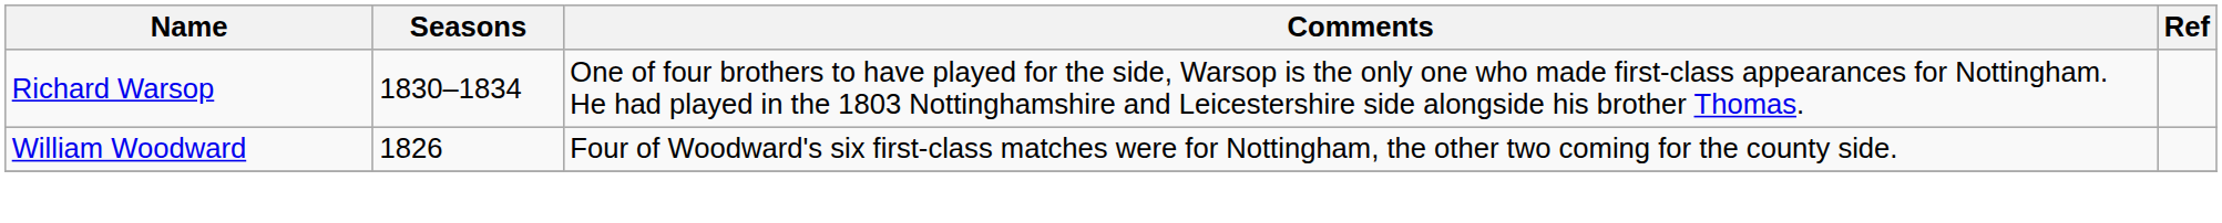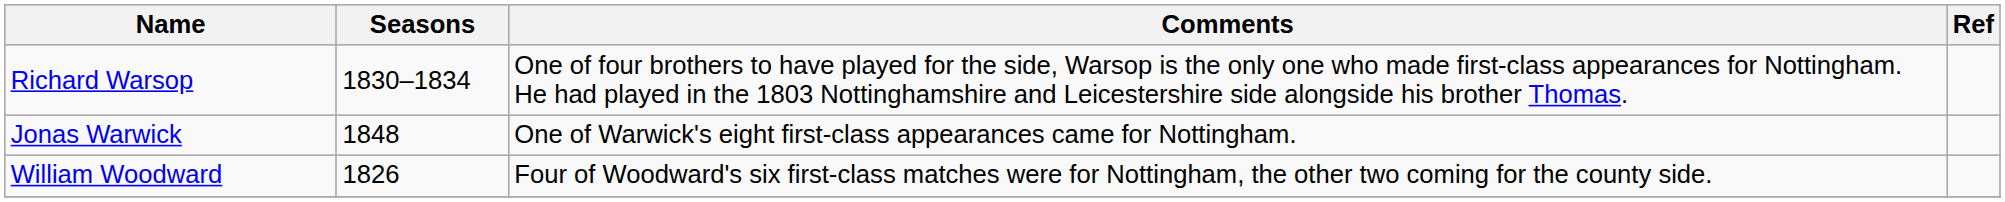 <table class="wikitable">
 <tr>
 <th style="width:200px">Name</th>
 <th style="width: 100px">Seasons</th>
 <th>Comments</th>
 <th>Ref</th>
 </tr>
 <tr>
 <td><a href='#'>Richard Warsop</a></td>
 <td>1830–1834</td>
 <td>One of four brothers to have played for the side, Warsop is the only one who made first-class appearances for Nottingham. He had played in the 1803 Nottinghamshire and Leicestershire side alongside his brother <a href='#'>Thomas</a>.</td>
 <td></td>
 </tr>
 <tr>
+<td><a href='#'>Jonas Warwick</a></td>
+<td>1848</td>
+<td>One of Warwick's eight first-class appearances came for Nottingham.</td>
+<td></td>
+</tr>
+<tr>
 <td><a href='#'>William Woodward</a></td>
 <td>1826</td>
 <td>Four of Woodward's six first-class matches were for Nottingham, the other two coming for the county side.</td>
 <td></td>
 </tr>
 <tr>
 </tr>
 </table>
